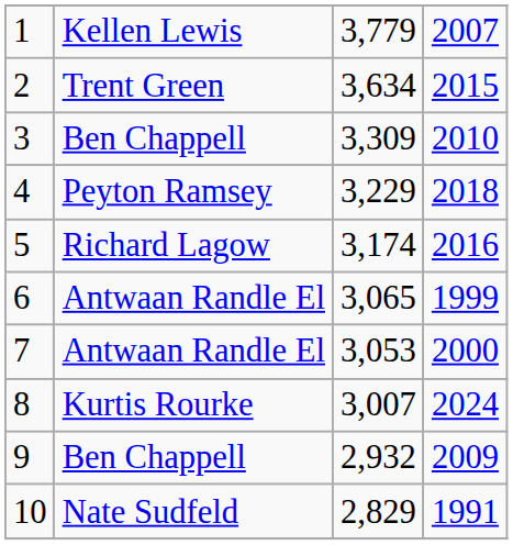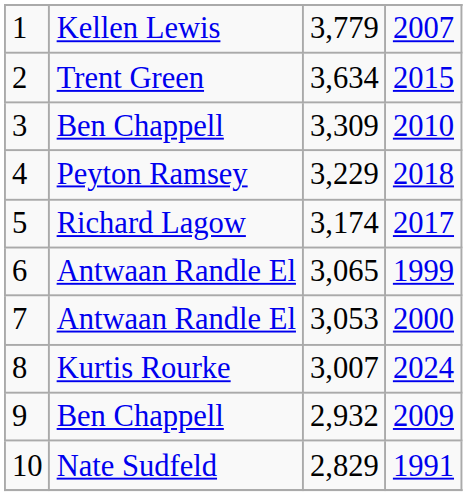 <table class="wikitable">
 <tr>
 </tr>
 <tr>
 <td>1</td>
 <td><a href='#'>Kellen Lewis</a></td>
 <td><abbr>3,779</abbr></td>
 <td><a href='#'>2007</a></td>
 </tr>
 <tr>
 <td>2</td>
 <td><a href='#'>Trent Green</a></td>
 <td><abbr>3,634</abbr></td>
 <td><a href='#'>2015</a></td>
 </tr>
 <tr>
 <td>3</td>
 <td><a href='#'>Ben Chappell</a></td>
 <td><abbr>3,309</abbr></td>
 <td><a href='#'>2010</a></td>
 </tr>
 <tr>
 <td>4</td>
 <td><a href='#'>Peyton Ramsey</a></td>
 <td><abbr>3,229</abbr></td>
 <td><a href='#'>2018</a></td>
 </tr>
 <tr>
 <td>5</td>
 <td><a href='#'>Richard Lagow</a></td>
 <td><abbr>3,174</abbr></td>
-<td><a href='#'>2016</a></td>
+<td><a href='#'>2017</a></td>
 </tr>
 <tr>
 <td>6</td>
 <td><a href='#'>Antwaan Randle El</a></td>
 <td><abbr>3,065</abbr></td>
 <td><a href='#'>1999</a></td>
 </tr>
 <tr>
 <td>7</td>
 <td><a href='#'>Antwaan Randle El</a></td>
 <td><abbr>3,053</abbr></td>
 <td><a href='#'>2000</a></td>
 </tr>
 <tr>
 <td>8</td>
 <td><a href='#'>Kurtis Rourke</a></td>
 <td><abbr>3,007</abbr></td>
 <td><a href='#'>2024</a></td>
 </tr>
 <tr>
 <td>9</td>
 <td><a href='#'>Ben Chappell</a></td>
 <td><abbr>2,932</abbr></td>
 <td><a href='#'>2009</a></td>
 </tr>
 <tr>
 <td>10</td>
 <td><a href='#'>Nate Sudfeld</a></td>
 <td><abbr>2,829</abbr></td>
 <td><a href='#'>1991</a></td>
 </tr>
 <tr>
 </tr>
 </table>
